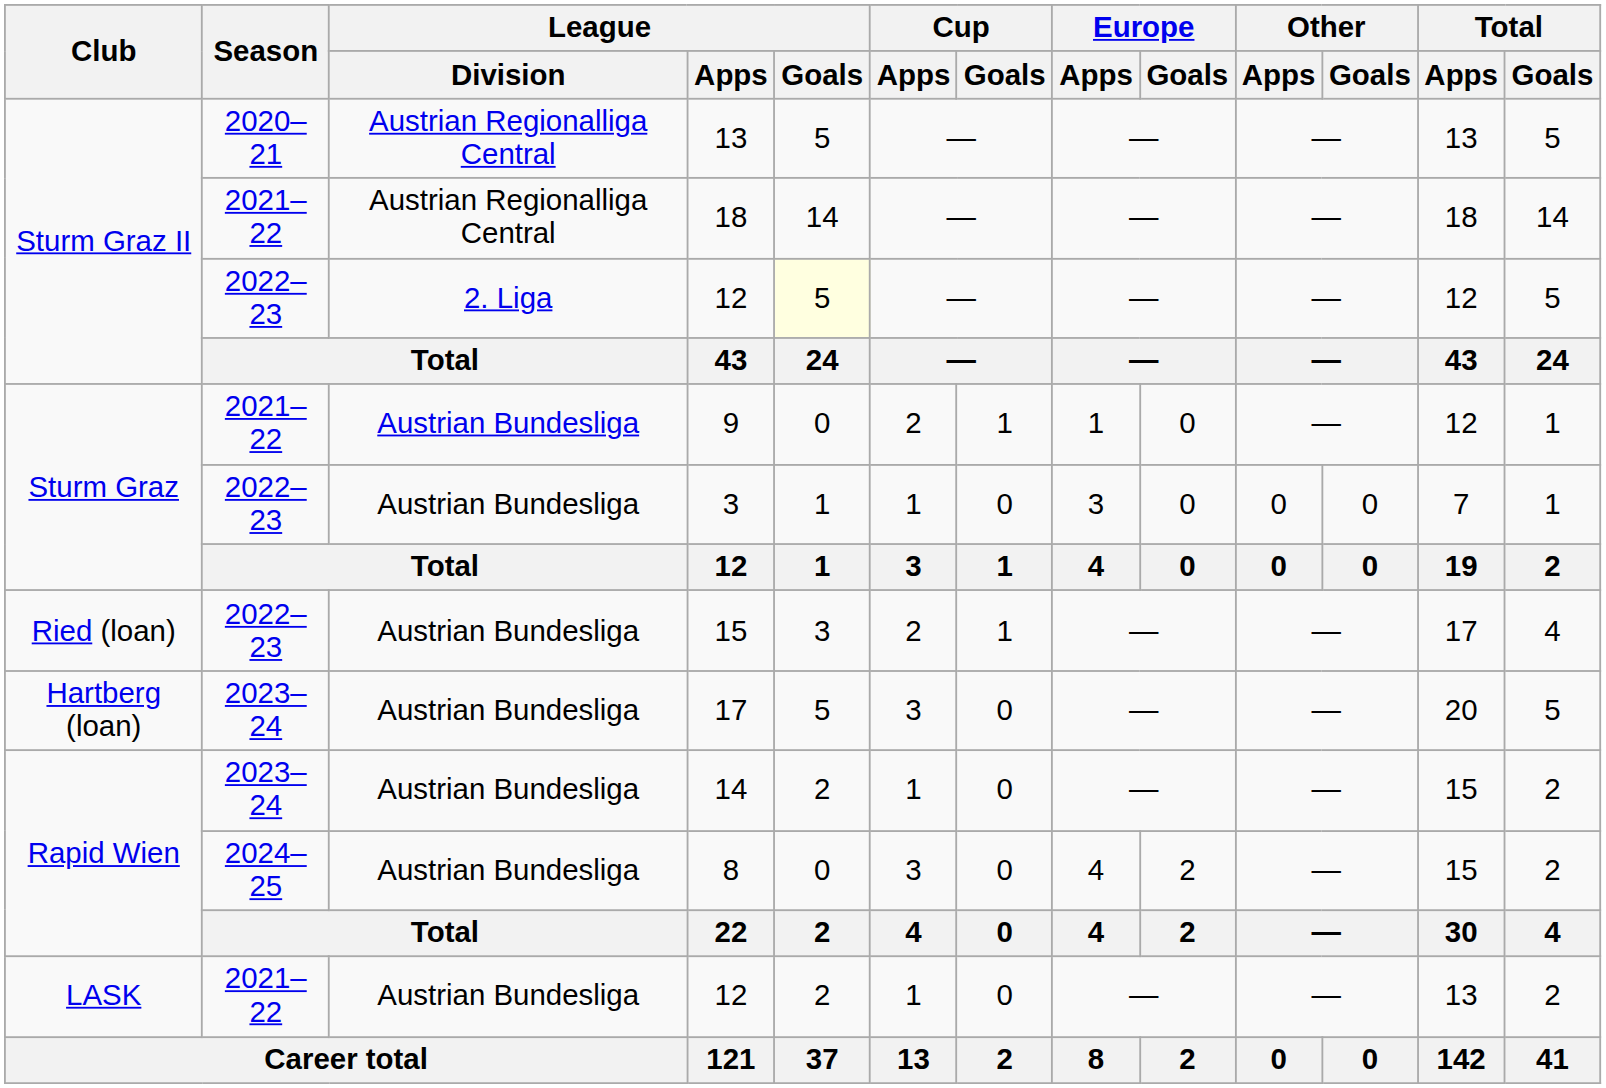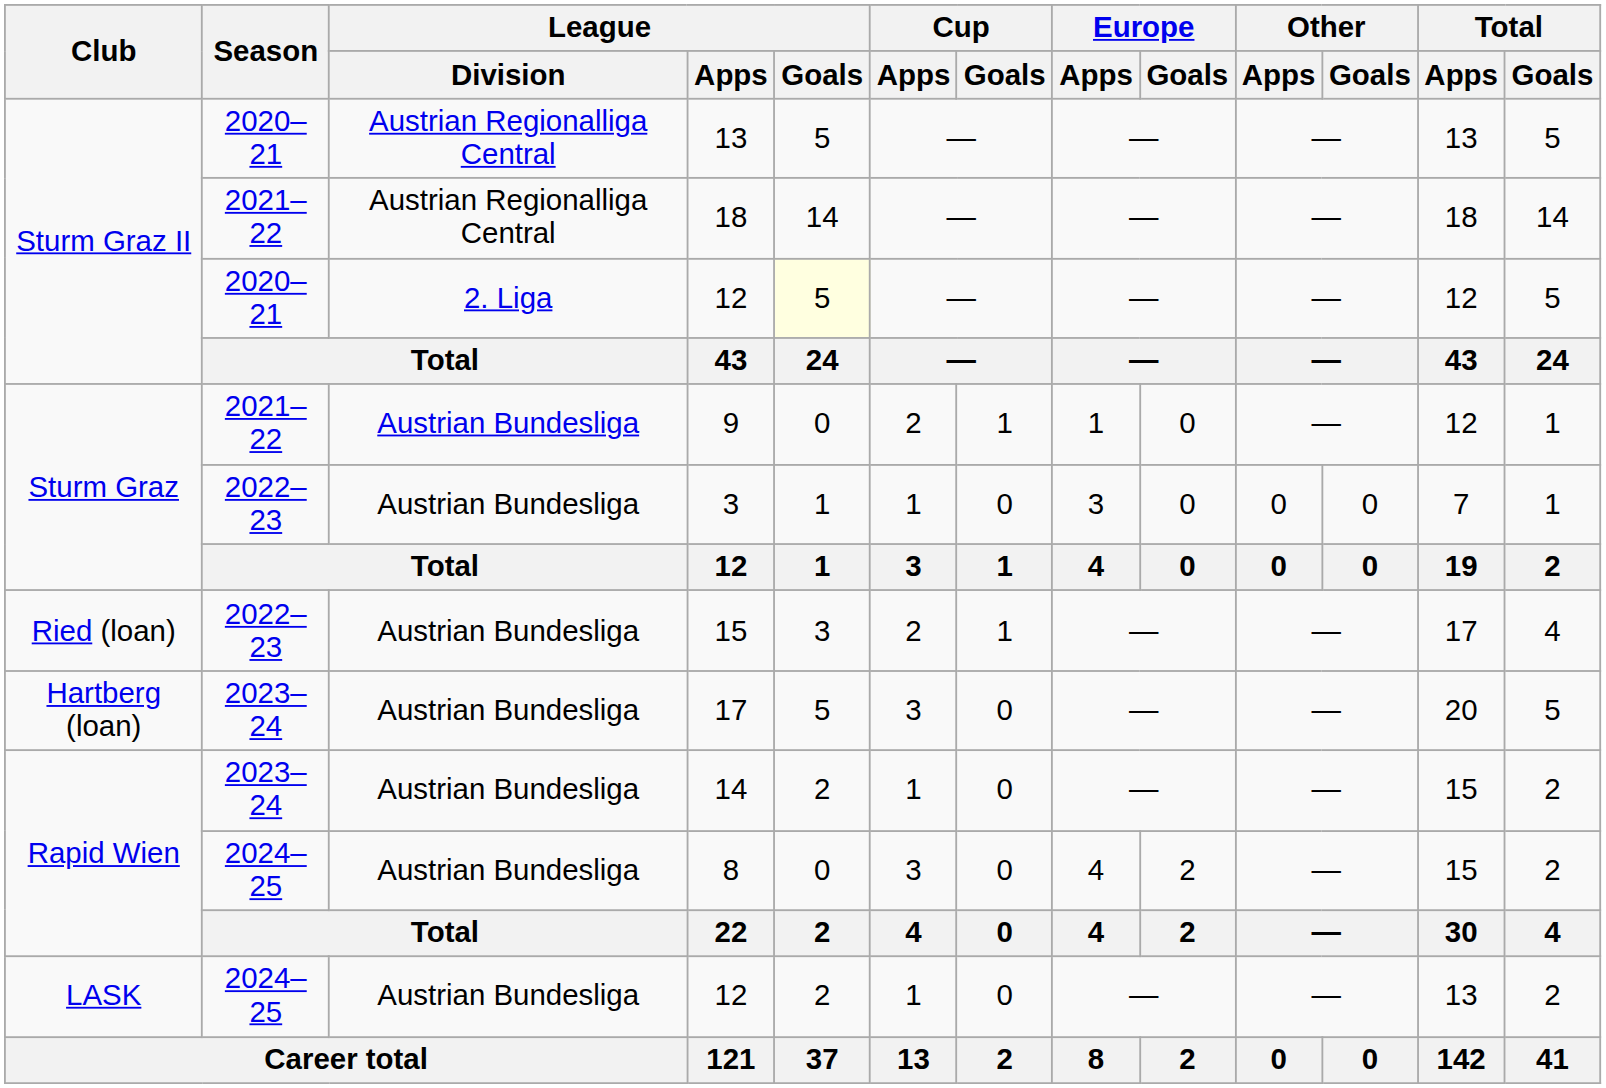 <table class="wikitable" style="text-align: center">
 <tr>
 <th rowspan="2">Club</th>
 <th rowspan="2">Season</th>
 <th colspan="3">League</th>
 <th colspan="2">Cup</th>
 <th colspan="2"><a href='#'>Europe</a></th>
 <th colspan="2">Other</th>
 <th colspan="2">Total</th>
 </tr>
 <tr>
 <th>Division</th>
 <th>Apps</th>
 <th>Goals</th>
 <th>Apps</th>
 <th>Goals</th>
 <th>Apps</th>
 <th>Goals</th>
 <th>Apps</th>
 <th>Goals</th>
 <th>Apps</th>
 <th>Goals</th>
 </tr>
 <tr>
 <td rowspan="4"><a href='#'>Sturm Graz II</a></td>
 <td><a href='#'>2020–21</a></td>
 <td><a href='#'>Austrian Regionalliga Central</a></td>
 <td>13</td>
 <td>5</td>
 <td colspan="2">—</td>
 <td colspan="2">—</td>
 <td colspan="2">—</td>
 <td>13</td>
 <td>5</td>
 </tr>
 <tr>
 <td><a href='#'>2021–22</a></td>
 <td>Austrian Regionalliga Central</td>
 <td>18</td>
 <td>14</td>
 <td colspan="2">—</td>
 <td colspan="2">—</td>
 <td colspan="2">—</td>
 <td>18</td>
 <td>14</td>
 </tr>
 <tr>
-<td><a href='#'>2022–23</a></td>
+<td><a href='#'>2020–21</a></td>
 <td><a href='#'>2. Liga</a></td>
 <td>12</td>
 <td style="background: lightyellow;">5</td>
 <td colspan="2">—</td>
 <td colspan="2">—</td>
 <td colspan="2">—</td>
 <td>12</td>
 <td>5</td>
 </tr>
 <tr>
 <th colspan="2">Total</th>
 <th>43</th>
 <th>24</th>
 <th colspan="2">—</th>
 <th colspan="2">—</th>
 <th colspan="2">—</th>
 <th>43</th>
 <th>24</th>
 </tr>
 <tr>
 <td rowspan="3"><a href='#'>Sturm Graz</a></td>
 <td><a href='#'>2021–22</a></td>
 <td><a href='#'>Austrian Bundesliga</a></td>
 <td>9</td>
 <td>0</td>
 <td>2</td>
 <td>1</td>
 <td>1</td>
 <td>0</td>
 <td colspan="2">—</td>
 <td>12</td>
 <td>1</td>
 </tr>
 <tr>
 <td><a href='#'>2022–23</a></td>
 <td>Austrian Bundesliga</td>
 <td>3</td>
 <td>1</td>
 <td>1</td>
 <td>0</td>
 <td>3</td>
 <td>0</td>
 <td>0</td>
 <td>0</td>
 <td>7</td>
 <td>1</td>
 </tr>
 <tr>
 <th colspan="2">Total</th>
 <th>12</th>
 <th>1</th>
 <th>3</th>
 <th>1</th>
 <th>4</th>
 <th>0</th>
 <th>0</th>
 <th>0</th>
 <th>19</th>
 <th>2</th>
 </tr>
 <tr>
 <td><a href='#'>Ried</a> (loan)</td>
 <td><a href='#'>2022–23</a></td>
 <td>Austrian Bundesliga</td>
 <td>15</td>
 <td>3</td>
 <td>2</td>
 <td>1</td>
 <td colspan="2">—</td>
 <td colspan="2">—</td>
 <td>17</td>
 <td>4</td>
 </tr>
 <tr>
 <td><a href='#'>Hartberg</a> (loan)</td>
 <td><a href='#'>2023–24</a></td>
 <td>Austrian Bundesliga</td>
 <td>17</td>
 <td>5</td>
 <td>3</td>
 <td>0</td>
 <td colspan="2">—</td>
 <td colspan="2">—</td>
 <td>20</td>
 <td>5</td>
 </tr>
 <tr>
 <td rowspan="3"><a href='#'>Rapid Wien</a></td>
 <td><a href='#'>2023–24</a></td>
 <td>Austrian Bundesliga</td>
 <td>14</td>
 <td>2</td>
 <td>1</td>
 <td>0</td>
 <td colspan="2">—</td>
 <td colspan="2">—</td>
 <td>15</td>
 <td>2</td>
 </tr>
 <tr>
 <td><a href='#'>2024–25</a></td>
 <td>Austrian Bundesliga</td>
 <td>8</td>
 <td>0</td>
 <td>3</td>
 <td>0</td>
 <td>4</td>
 <td>2</td>
 <td colspan="2">—</td>
 <td>15</td>
 <td>2</td>
 </tr>
 <tr>
 <th colspan="2">Total</th>
 <th>22</th>
 <th>2</th>
 <th>4</th>
 <th>0</th>
 <th>4</th>
 <th>2</th>
 <th colspan="2">—</th>
 <th>30</th>
 <th>4</th>
 </tr>
 <tr>
 <td><a href='#'>LASK</a></td>
-<td><a href='#'>2021–22</a></td>
+<td><a href='#'>2024–25</a></td>
 <td>Austrian Bundesliga</td>
 <td>12</td>
 <td>2</td>
 <td>1</td>
 <td>0</td>
 <td colspan="2">—</td>
 <td colspan="2">—</td>
 <td>13</td>
 <td>2</td>
 </tr>
 <tr>
 <th colspan="3">Career total</th>
 <th>121</th>
 <th>37</th>
 <th>13</th>
 <th>2</th>
 <th>8</th>
 <th>2</th>
 <th>0</th>
 <th>0</th>
 <th>142</th>
 <th>41</th>
 </tr>
 </table>
